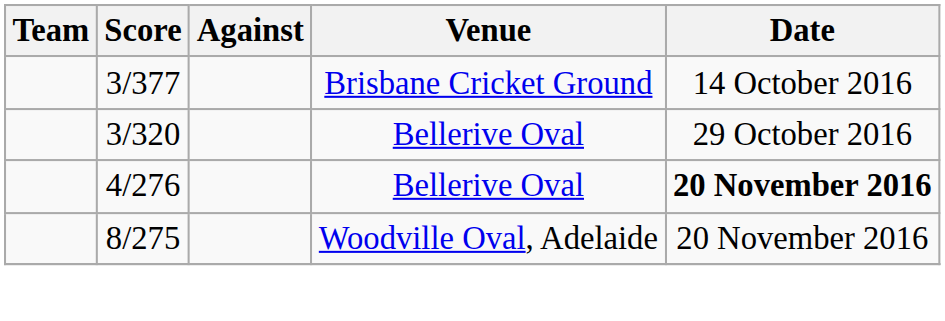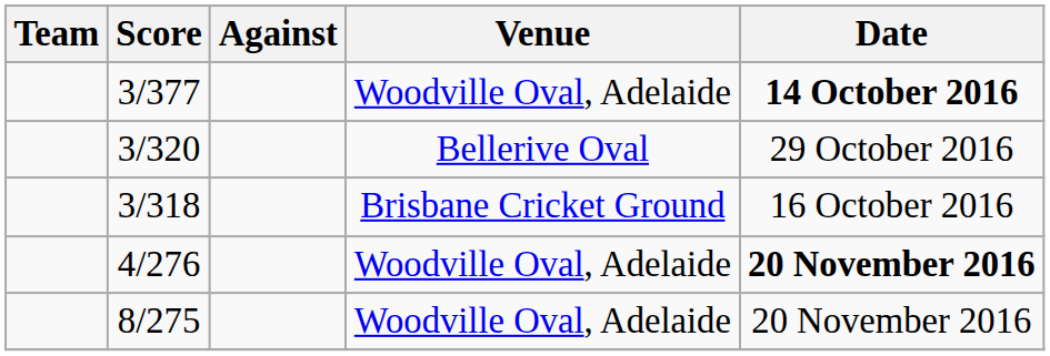 <table class="wikitable sortable" style="text-align:center">
 <tr>
 <th class="unsortable">Team</th>
 <th>Score</th>
 <th>Against</th>
 <th>Venue</th>
 <th>Date</th>
 </tr>
 <tr>
 <td style="text-align:left;"></td>
 <td>3/377</td>
 <td style="text-align:left;"></td>
-<td><a href='#'>Brisbane Cricket Ground</a></td>
-<td>14 October 2016</td>
+<td><a href='#'>Woodville Oval</a>, Adelaide</td>
+<td><strong>14 October 2016</strong></td>
 </tr>
 <tr>
 <td style="text-align:left;"></td>
 <td>3/320</td>
 <td style="text-align:left;"></td>
 <td><a href='#'>Bellerive Oval</a></td>
 <td>29 October 2016</td>
 </tr>
 <tr>
 <td style="text-align:left;"></td>
+<td>3/318</td>
+<td style="text-align:left;"></td>
+<td><a href='#'>Brisbane Cricket Ground</a></td>
+<td>16 October 2016</td>
+</tr>
+<tr>
+<td style="text-align:left;"></td>
 <td>4/276</td>
 <td style="text-align:left;"></td>
-<td><a href='#'>Bellerive Oval</a></td>
+<td><a href='#'>Woodville Oval</a>, Adelaide</td>
 <td><strong>20 November 2016</strong></td>
 </tr>
 <tr>
 <td style="text-align:left;"></td>
 <td>8/275</td>
 <td style="text-align:left;"></td>
 <td><a href='#'>Woodville Oval</a>, Adelaide</td>
 <td>20 November 2016</td>
 </tr>
 <tr>
 </tr>
 </table>
